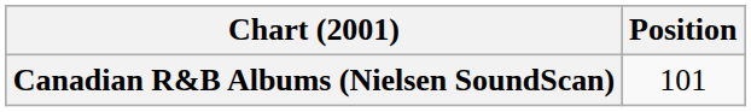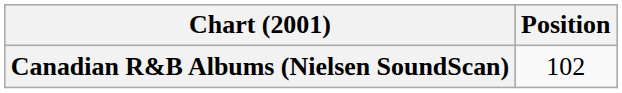 <table class="wikitable plainrowheaders" style="text-align:center">
 <tr>
 <th scope="col">Chart (2001)</th>
 <th scope="col">Position</th>
 </tr>
 <tr>
 <th scope="row">Canadian R&B Albums (Nielsen SoundScan)</th>
-<td>101</td>
+<td>102</td>
 </tr>
 </table>
